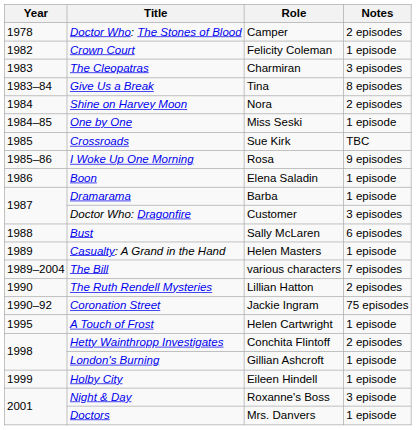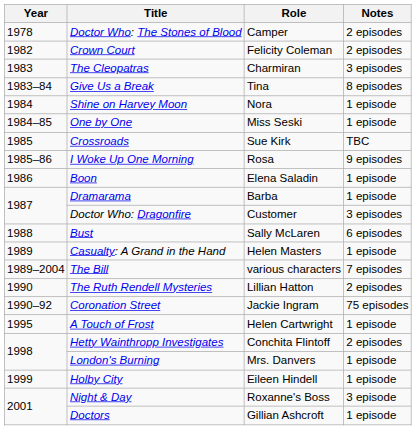 <table class="wikitable">
 <tr>
 <th>Year</th>
 <th>Title</th>
 <th>Role</th>
 <th>Notes</th>
 </tr>
 <tr>
 <td>1978</td>
 <td><em><a href='#'>Doctor Who</a>: <a href='#'>The Stones of Blood</a></em></td>
 <td>Camper</td>
 <td>2 episodes</td>
 </tr>
 <tr>
 <td>1982</td>
 <td><em><a href='#'>Crown Court</a></em></td>
 <td>Felicity Coleman</td>
-<td>1 episode</td>
+<td>2 episodes</td>
 </tr>
 <tr>
 <td>1983</td>
 <td><em><a href='#'>The Cleopatras</a></em></td>
 <td>Charmiran</td>
 <td>3 episodes</td>
 </tr>
 <tr>
 <td>1983–84</td>
 <td><em><a href='#'>Give Us a Break</a></em></td>
 <td>Tina</td>
 <td>8 episodes</td>
 </tr>
 <tr>
 <td>1984</td>
 <td><em><a href='#'>Shine on Harvey Moon</a></em></td>
 <td>Nora</td>
-<td>2 episodes</td>
+<td>1 episode</td>
 </tr>
 <tr>
 <td>1984–85</td>
 <td><em><a href='#'>One by One</a></em></td>
 <td>Miss Seski</td>
 <td>1 episode</td>
 </tr>
 <tr>
 <td>1985</td>
 <td><em><a href='#'>Crossroads</a></em></td>
 <td>Sue Kirk</td>
 <td>TBC</td>
 </tr>
 <tr>
 <td>1985–86</td>
 <td><a href='#'><em>I Woke Up One Morning</em></a></td>
 <td>Rosa</td>
 <td>9 episodes</td>
 </tr>
 <tr>
 <td>1986</td>
 <td><em><a href='#'>Boon</a></em></td>
 <td>Elena Saladin</td>
 <td>1 episode</td>
 </tr>
 <tr>
 <td rowspan="2">1987</td>
 <td><em><a href='#'>Dramarama</a></em></td>
 <td>Barba</td>
 <td>1 episode</td>
 </tr>
 <tr>
 <td><em>Doctor Who: <a href='#'>Dragonfire</a></em></td>
 <td>Customer</td>
 <td>3 episodes</td>
 </tr>
 <tr>
 <td>1988</td>
 <td><em><a href='#'>Bust</a></em></td>
 <td>Sally McLaren</td>
 <td>6 episodes</td>
 </tr>
 <tr>
 <td>1989</td>
 <td><em><a href='#'>Casualty</a>: A Grand in the Hand</em></td>
 <td>Helen Masters</td>
 <td>1 episode</td>
 </tr>
 <tr>
 <td>1989–2004</td>
 <td><em><a href='#'>The Bill</a></em></td>
 <td>various characters</td>
 <td>7 episodes</td>
 </tr>
 <tr>
 <td>1990</td>
 <td><em><a href='#'>The Ruth Rendell Mysteries</a></em></td>
 <td>Lillian Hatton</td>
 <td>2 episodes</td>
 </tr>
 <tr>
 <td>1990–92</td>
 <td><em><a href='#'>Coronation Street</a></em></td>
 <td>Jackie Ingram</td>
 <td>75 episodes</td>
 </tr>
 <tr>
 <td>1995</td>
 <td><em><a href='#'>A Touch of Frost</a></em></td>
 <td>Helen Cartwright</td>
 <td>1 episode</td>
 </tr>
 <tr>
 <td rowspan="2">1998</td>
 <td><em><a href='#'>Hetty Wainthropp Investigates</a></em></td>
 <td>Conchita Flintoff</td>
 <td>2 episodes</td>
 </tr>
 <tr>
 <td><em><a href='#'>London's Burning</a></em></td>
-<td>Gillian Ashcroft</td>
+<td>Mrs. Danvers</td>
 <td>1 episode</td>
 </tr>
 <tr>
 <td>1999</td>
 <td><em><a href='#'>Holby City</a></em></td>
 <td>Eileen Hindell</td>
 <td>1 episode</td>
 </tr>
 <tr>
 <td rowspan="2">2001</td>
 <td><em><a href='#'>Night & Day</a></em></td>
 <td>Roxanne's Boss</td>
 <td>3 episode</td>
 </tr>
 <tr>
 <td><em><a href='#'>Doctors</a></em></td>
-<td>Mrs. Danvers</td>
+<td>Gillian Ashcroft</td>
 <td>1 episode</td>
 </tr>
 </table>
